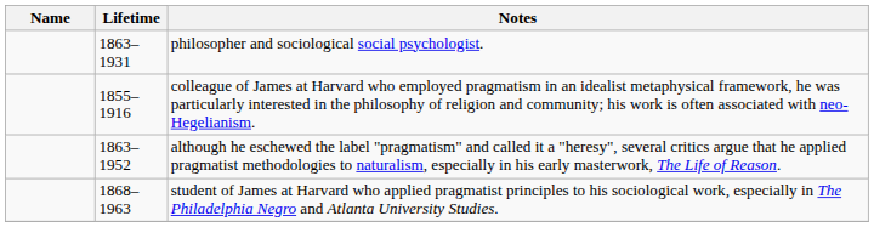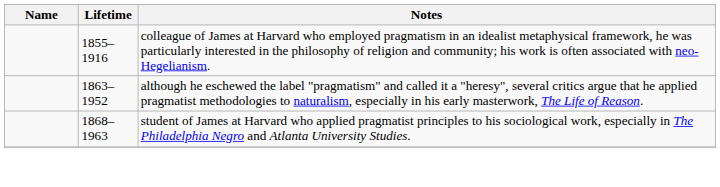 <table class="sortable wikitable">
 <tr>
 <th width="10%">Name</th>
 <th width="8%">Lifetime</th>
 <th class="unsortable" width="78%">Notes</th>
-</tr>
-<tr valign="top">
-<td></td>
-<td>1863–1931</td>
-<td>philosopher and sociological <a href='#'>social psychologist</a>.</td>
 </tr>
 <tr>
 <td></td>
 <td>1855–1916</td>
 <td>colleague of James at Harvard who employed pragmatism in an idealist metaphysical framework, he was particularly interested in the philosophy of religion and community; his work is often associated with <a href='#'>neo-Hegelianism</a>.</td>
 </tr>
 <tr>
 <td></td>
 <td>1863–1952</td>
 <td>although he eschewed the label "pragmatism" and called it a "heresy", several critics argue that he applied pragmatist methodologies to <a href='#'>naturalism</a>, especially in his early masterwork, <em><a href='#'>The Life of Reason</a></em>.</td>
 </tr>
 <tr>
 <td></td>
 <td>1868–1963</td>
 <td>student of James at Harvard who applied pragmatist principles to his sociological work, especially in <em><a href='#'>The Philadelphia Negro</a></em> and <em>Atlanta University Studies</em>.</td>
 </tr>
 <tr>
 </tr>
 </table>
